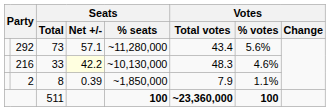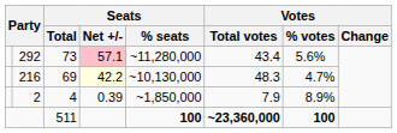 <table class="wikitable sortable" style="text-align:right; font-size:95%;">
 <tr>
 <th colspan="2" rowspan="2">Party</th>
 <th colspan="3">Seats</th>
 <th colspan="3">Votes</th>
 </tr>
 <tr>
 <th>Total</th>
 <th>Net +/-</th>
 <th>% seats</th>
 <th>Total votes</th>
 <th>% votes</th>
 <th>Change</th>
 </tr>
 <tr>
 <td></td>
 <td align="right">292</td>
 <td align="right">73</td>
-<td align="right">57.1</td>
+<td align="right" style="background: pink;">57.1</td>
 <td align="right">~11,280,000</td>
 <td align="right">43.4</td>
 <td style="text-align:center"> 5.6%</td>
 </tr>
 <tr>
 <td></td>
 <td align="right">216</td>
-<td align="right">33</td>
+<td align="right">69</td>
 <td align="right" style="background: lightyellow;">42.2</td>
 <td align="right">~10,130,000</td>
 <td align="right">48.3</td>
-<td> 4.6%</td>
+<td> 4.7%</td>
 </tr>
 <tr>
 <td></td>
 <td align="right">2</td>
-<td align="right">8</td>
+<td align="right">4</td>
 <td align="right">0.39</td>
 <td align="right">~1,850,000</td>
 <td align="right">7.9</td>
-<td> 1.1%</td>
+<td> 8.9%</td>
 </tr>
 <tr>
 <td colspan="2" style="text-align:right"></td>
 <td align="right">511</td>
 <td></td>
 <td align="right"><strong>100</strong></td>
 <td align="right"><strong>~23,360,000</strong></td>
 <td align="right"><strong>100</strong></td>
 <td></td>
 </tr>
 </table>
